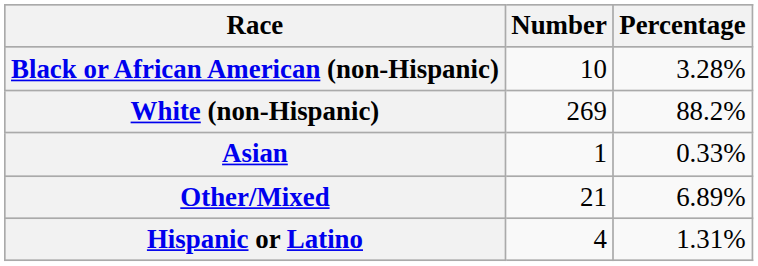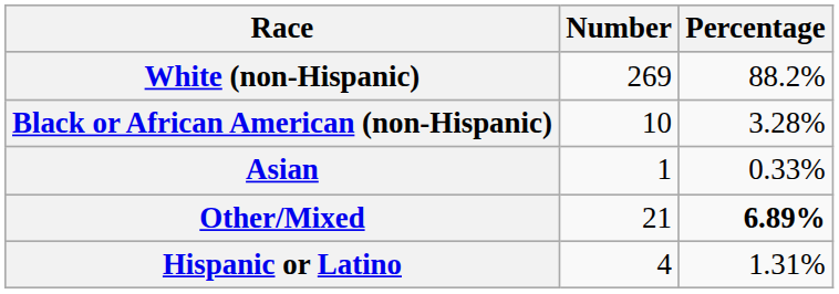 <table class="wikitable" style="text-align:right">
 <tr>
 <th scope="col">Race</th>
 <th scope="col">Number</th>
 <th scope="col">Percentage</th>
 </tr>
 <tr>
+<th scope="row"><a href='#'>White</a> (non-Hispanic)</th>
+<td>269</td>
+<td>88.2%</td>
+</tr>
+<tr>
 <th scope="row"><a href='#'>Black or African American</a> (non-Hispanic)</th>
 <td>10</td>
 <td>3.28%</td>
-</tr>
-<tr>
-<th scope="row"><a href='#'>White</a> (non-Hispanic)</th>
-<td>269</td>
-<td>88.2%</td>
 </tr>
 <tr>
 <th scope="row"><a href='#'>Asian</a></th>
 <td>1</td>
 <td>0.33%</td>
 </tr>
 <tr>
 <th scope="row"><a href='#'>Other/Mixed</a></th>
 <td>21</td>
-<td>6.89%</td>
+<td><strong>6.89%</strong></td>
 </tr>
 <tr>
 <th scope="row"><a href='#'>Hispanic</a> or <a href='#'>Latino</a></th>
 <td>4</td>
 <td>1.31%</td>
 </tr>
 </table>
